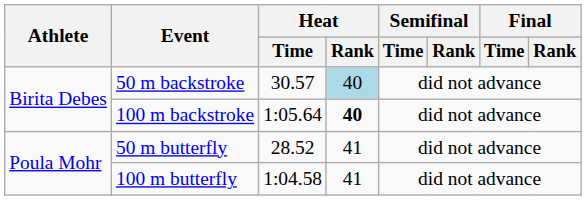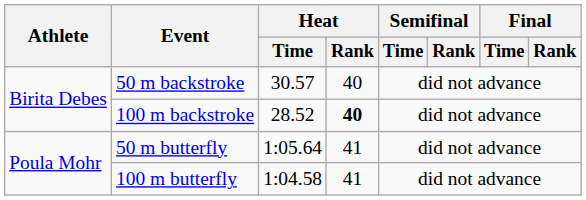 <table class=wikitable style="font-size:90%">
 <tr>
 <th rowspan="2">Athlete</th>
 <th rowspan="2">Event</th>
 <th colspan="2">Heat</th>
 <th colspan="2">Semifinal</th>
 <th colspan="2">Final</th>
 </tr>
 <tr style="font-size:95%">
 <th>Time</th>
 <th>Rank</th>
 <th>Time</th>
 <th>Rank</th>
 <th>Time</th>
 <th>Rank</th>
 </tr>
 <tr align=center>
 <td align=left rowspan=2><a href='#'>Birita Debes</a></td>
 <td align=left><a href='#'>50 m backstroke</a></td>
 <td>30.57</td>
-<td style="background: lightblue;">40</td>
+<td>40</td>
 <td colspan=4>did not advance</td>
 </tr>
 <tr align=center>
 <td align=left><a href='#'>100 m backstroke</a></td>
-<td>1:05.64</td>
+<td>28.52</td>
 <td><strong>40</strong></td>
 <td colspan=4>did not advance</td>
 </tr>
 <tr align=center>
 <td align=left rowspan=2><a href='#'>Poula Mohr</a></td>
 <td align=left><a href='#'>50 m butterfly</a></td>
-<td>28.52</td>
+<td>1:05.64</td>
 <td>41</td>
 <td colspan=4>did not advance</td>
 </tr>
 <tr align=center>
 <td align=left><a href='#'>100 m butterfly</a></td>
 <td>1:04.58</td>
 <td>41</td>
 <td colspan=4>did not advance</td>
 </tr>
 </table>
